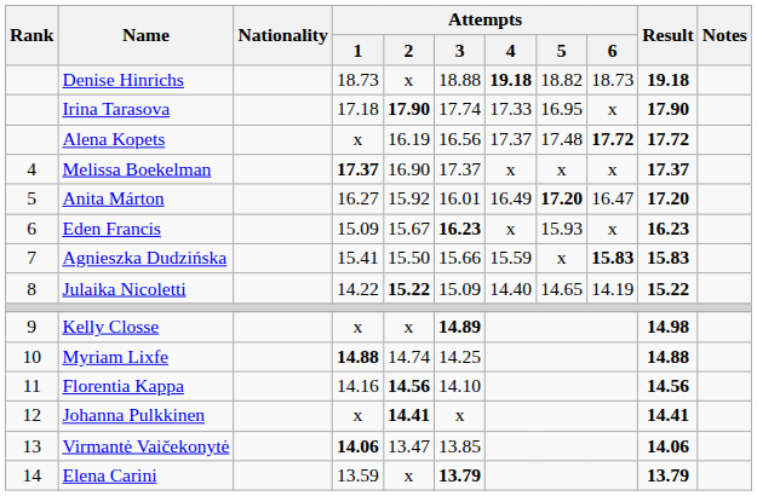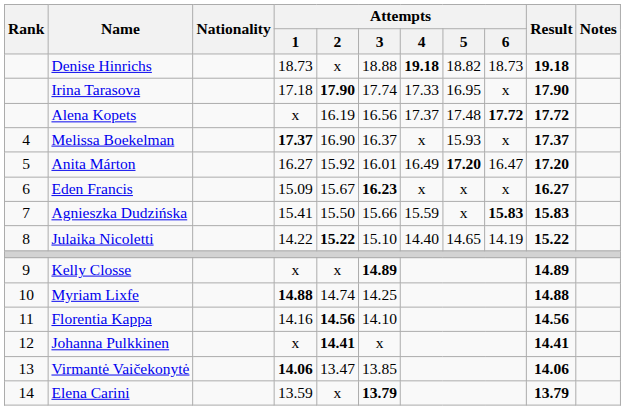 <table class="wikitable sortable" style="text-align:center">
 <tr>
 <th rowspan=2>Rank</th>
 <th rowspan=2>Name</th>
 <th rowspan=2>Nationality</th>
 <th colspan=6>Attempts</th>
 <th rowspan=2>Result</th>
 <th rowspan=2>Notes</th>
 </tr>
 <tr>
 <th>1</th>
 <th>2</th>
 <th>3</th>
 <th>4</th>
 <th>5</th>
 <th>6</th>
 </tr>
 <tr>
 <td></td>
 <td align=left><a href='#'>Denise Hinrichs</a></td>
 <td align=left></td>
 <td>18.73</td>
 <td>x</td>
 <td>18.88</td>
 <td><strong>19.18</strong></td>
 <td>18.82</td>
 <td>18.73</td>
 <td><strong>19.18</strong></td>
 <td></td>
 </tr>
 <tr>
 <td></td>
 <td align=left><a href='#'>Irina Tarasova</a></td>
 <td align=left></td>
 <td>17.18</td>
 <td><strong>17.90</strong></td>
 <td>17.74</td>
 <td>17.33</td>
 <td>16.95</td>
 <td>x</td>
 <td><strong>17.90</strong></td>
 <td></td>
 </tr>
 <tr>
 <td></td>
 <td align=left><a href='#'>Alena Kopets</a></td>
 <td align=left></td>
 <td>x</td>
 <td>16.19</td>
 <td>16.56</td>
 <td>17.37</td>
 <td>17.48</td>
 <td><strong>17.72</strong></td>
 <td><strong>17.72</strong></td>
 <td></td>
 </tr>
 <tr>
 <td>4</td>
 <td align=left><a href='#'>Melissa Boekelman</a></td>
 <td align=left></td>
 <td><strong>17.37</strong></td>
 <td>16.90</td>
-<td>17.37</td>
+<td>16.37</td>
 <td>x</td>
-<td>x</td>
+<td>15.93</td>
 <td>x</td>
 <td><strong>17.37</strong></td>
 <td></td>
 </tr>
 <tr>
 <td>5</td>
 <td align=left><a href='#'>Anita Márton</a></td>
 <td align=left></td>
 <td>16.27</td>
 <td>15.92</td>
 <td>16.01</td>
 <td>16.49</td>
 <td><strong>17.20</strong></td>
 <td>16.47</td>
 <td><strong>17.20</strong></td>
 <td></td>
 </tr>
 <tr>
 <td>6</td>
 <td align=left><a href='#'>Eden Francis</a></td>
 <td align=left></td>
 <td>15.09</td>
 <td>15.67</td>
 <td><strong>16.23</strong></td>
 <td>x</td>
-<td>15.93</td>
 <td>x</td>
-<td><strong>16.23</strong></td>
+<td>x</td>
+<td><strong>16.27</strong></td>
 <td></td>
 </tr>
 <tr>
 <td>7</td>
 <td align=left><a href='#'>Agnieszka Dudzińska</a></td>
 <td align=left></td>
 <td>15.41</td>
 <td>15.50</td>
 <td>15.66</td>
 <td>15.59</td>
 <td>x</td>
 <td><strong>15.83</strong></td>
 <td><strong>15.83</strong></td>
 <td></td>
 </tr>
 <tr>
 <td>8</td>
 <td align=left><a href='#'>Julaika Nicoletti</a></td>
 <td align=left></td>
 <td>14.22</td>
 <td><strong>15.22</strong></td>
-<td>15.09</td>
+<td>15.10</td>
 <td>14.40</td>
 <td>14.65</td>
 <td>14.19</td>
 <td><strong>15.22</strong></td>
 <td></td>
 </tr>
 <tr>
 <td colspan=11 bgcolor=lightgray></td>
 </tr>
 <tr>
 <td>9</td>
 <td align=left><a href='#'>Kelly Closse</a></td>
 <td align=left></td>
 <td>x</td>
 <td>x</td>
 <td><strong>14.89</strong></td>
 <td colspan=3></td>
-<td><strong>14.98</strong></td>
+<td><strong>14.89</strong></td>
 <td></td>
 </tr>
 <tr>
 <td>10</td>
 <td align=left><a href='#'>Myriam Lixfe</a></td>
 <td align=left></td>
 <td><strong>14.88</strong></td>
 <td>14.74</td>
 <td>14.25</td>
 <td colspan=3></td>
 <td><strong>14.88</strong></td>
 <td></td>
 </tr>
 <tr>
 <td>11</td>
 <td align=left><a href='#'>Florentia Kappa</a></td>
 <td align=left></td>
 <td>14.16</td>
 <td><strong>14.56</strong></td>
 <td>14.10</td>
 <td colspan=3></td>
 <td><strong>14.56</strong></td>
 <td></td>
 </tr>
 <tr>
 <td>12</td>
 <td align=left><a href='#'>Johanna Pulkkinen</a></td>
 <td align=left></td>
 <td>x</td>
 <td><strong>14.41</strong></td>
 <td>x</td>
 <td colspan=3></td>
 <td><strong>14.41</strong></td>
 <td></td>
 </tr>
 <tr>
 <td>13</td>
 <td align=left><a href='#'>Virmantė Vaičekonytė</a></td>
 <td align=left></td>
 <td><strong>14.06</strong></td>
 <td>13.47</td>
 <td>13.85</td>
 <td colspan=3></td>
 <td><strong>14.06</strong></td>
 <td></td>
 </tr>
 <tr>
 <td>14</td>
 <td align=left><a href='#'>Elena Carini</a></td>
 <td align=left></td>
 <td>13.59</td>
 <td>x</td>
 <td><strong>13.79</strong></td>
 <td colspan=3></td>
 <td><strong>13.79</strong></td>
 <td></td>
 </tr>
 </table>
